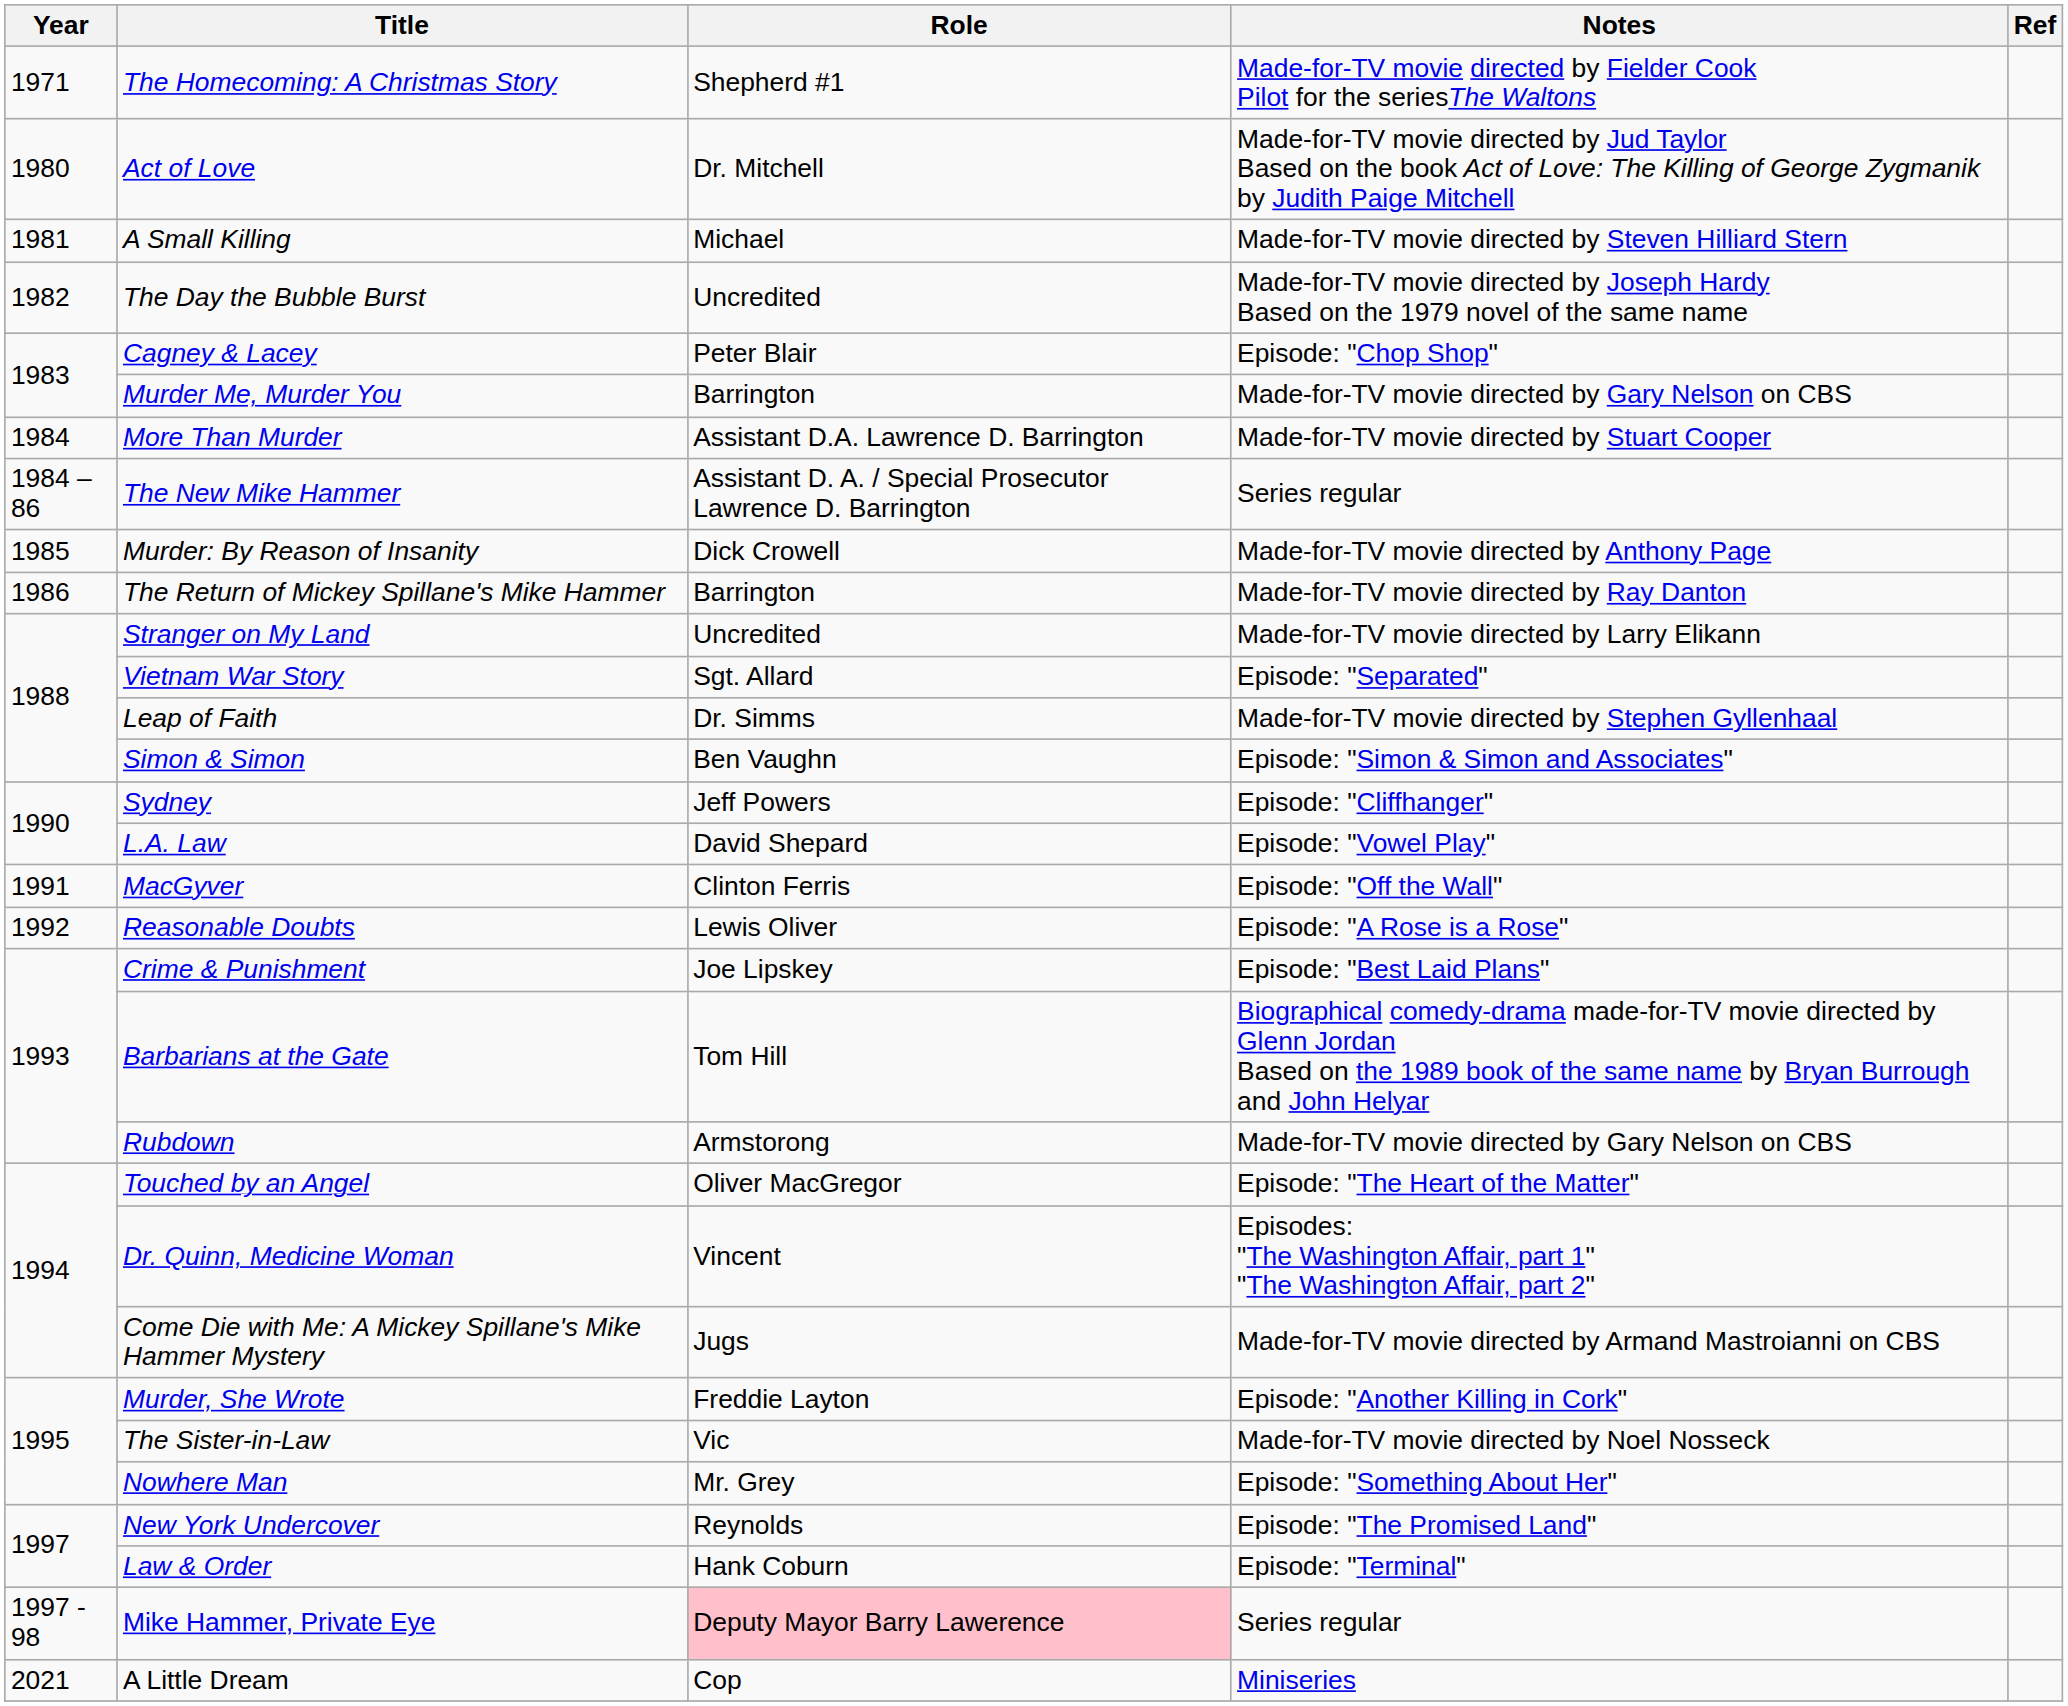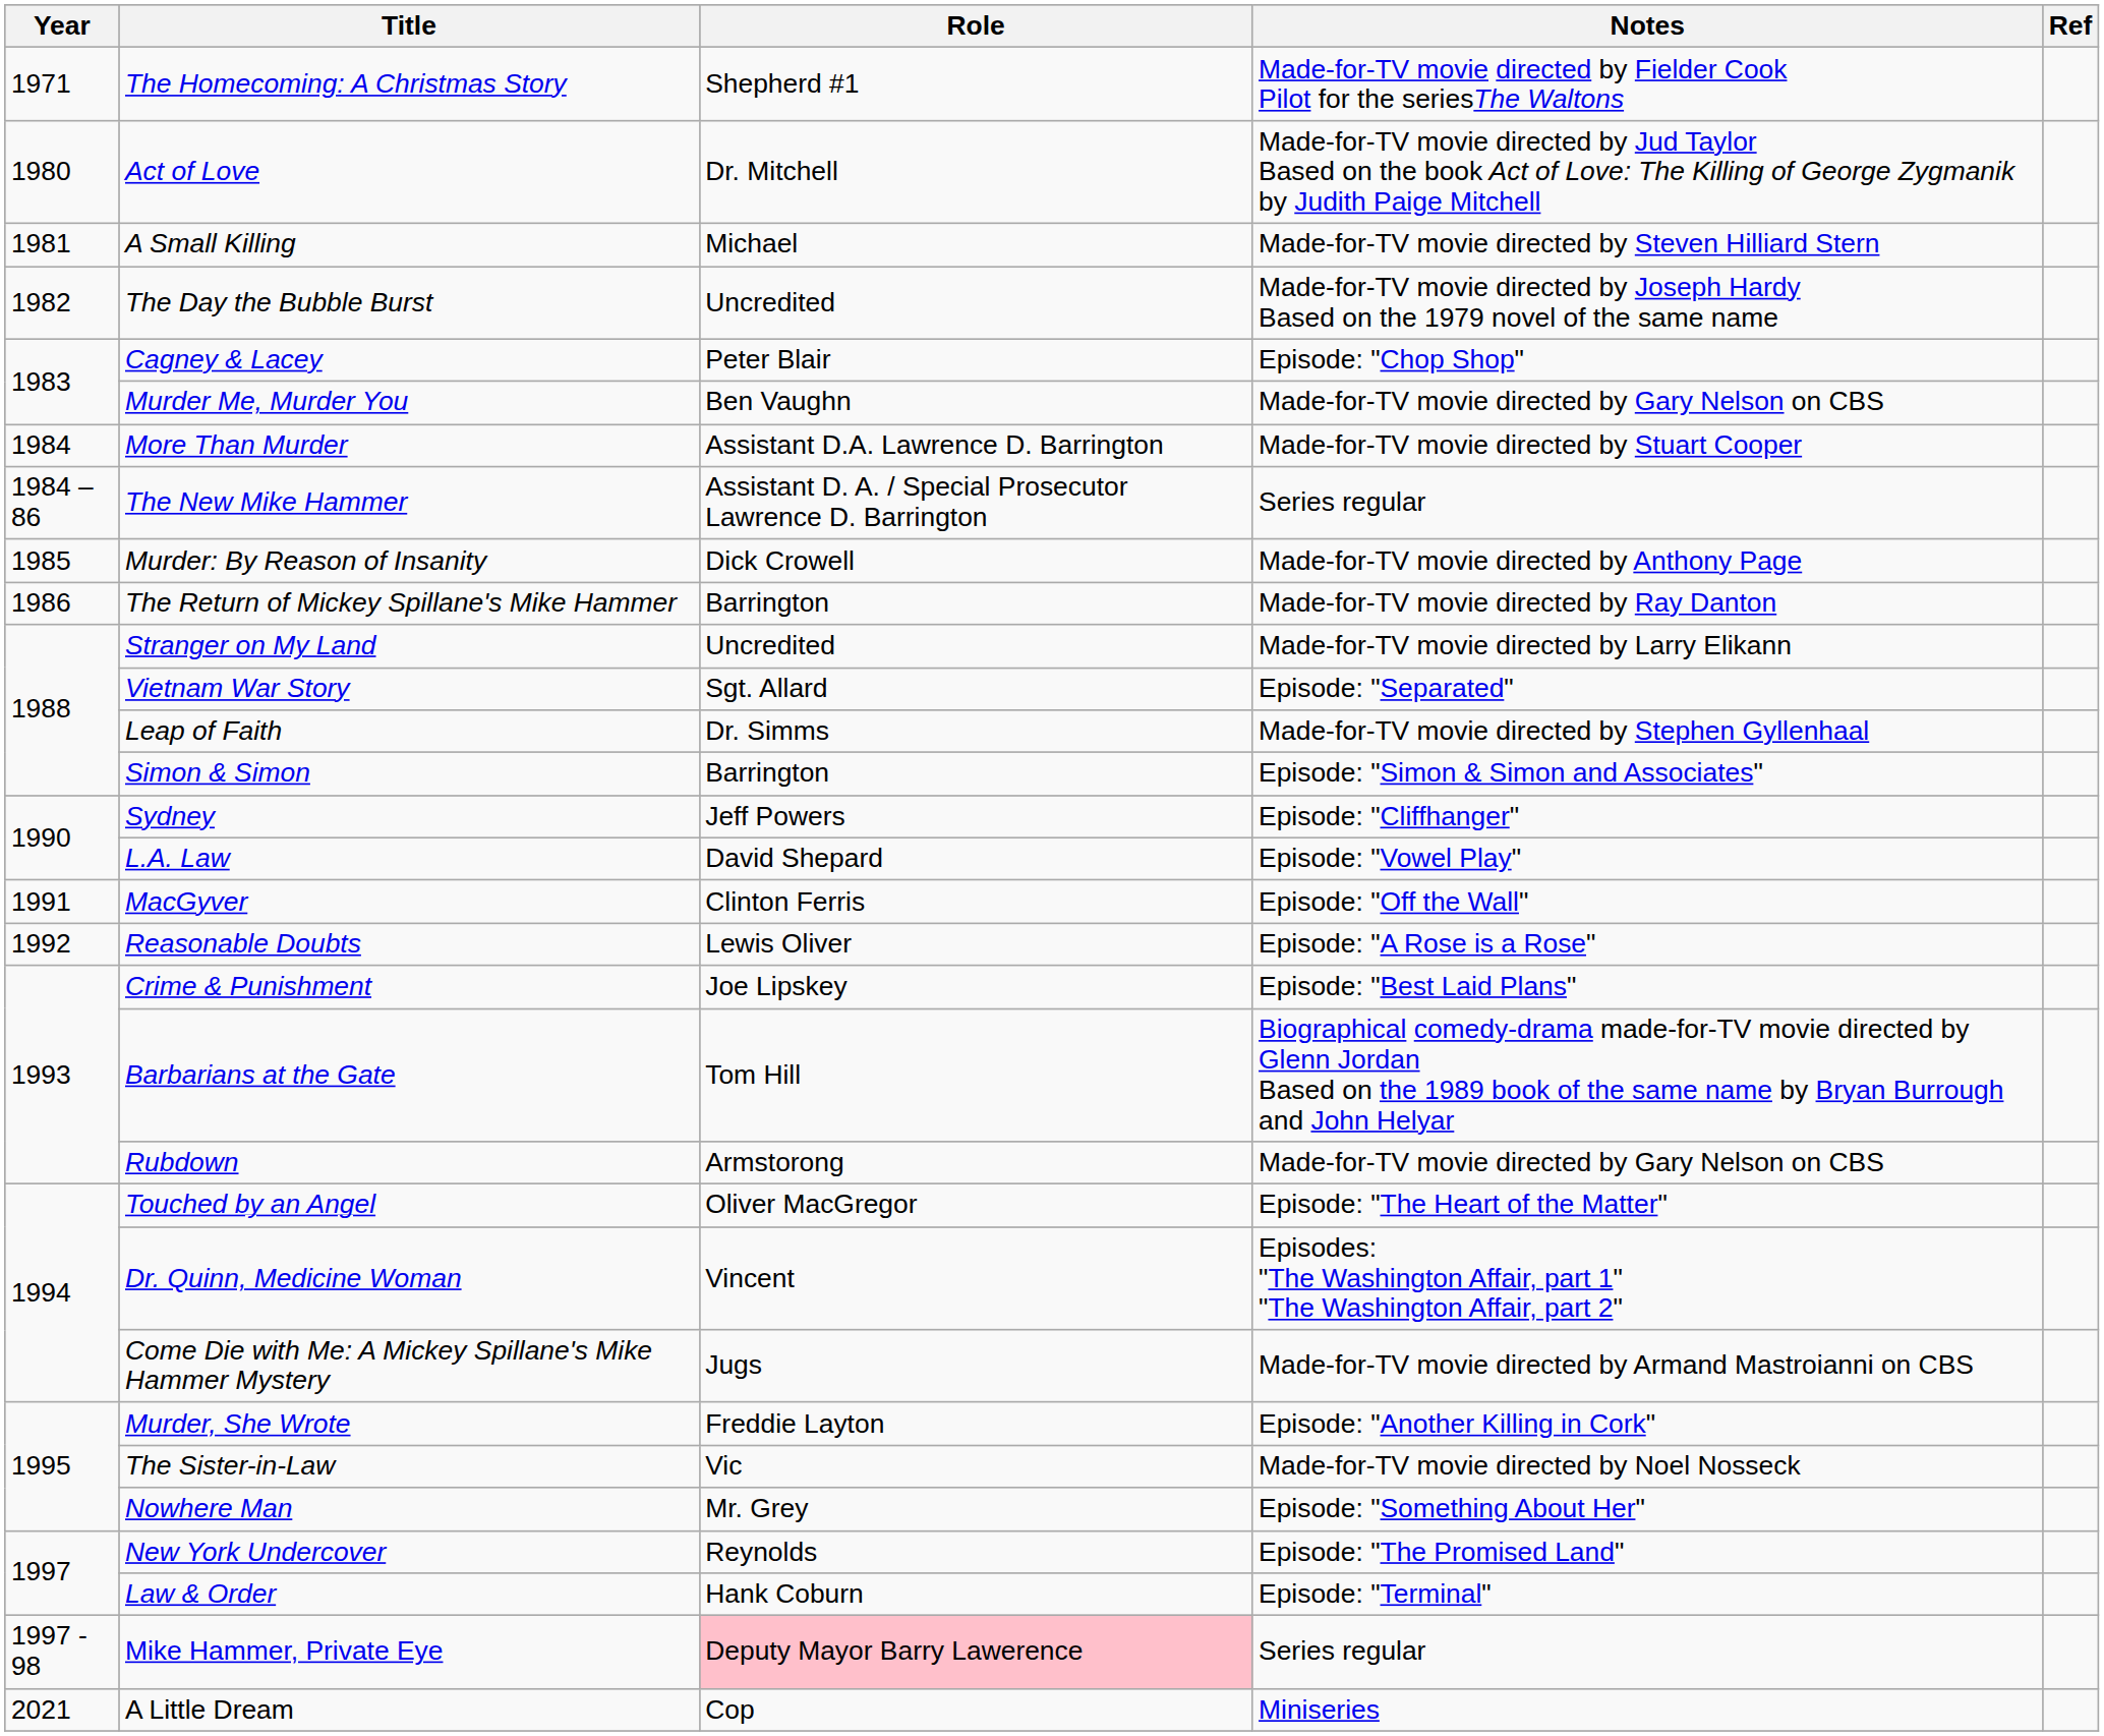 <table class="wikitable sortable">
 <tr>
 <th>Year</th>
 <th>Title</th>
 <th>Role</th>
 <th>Notes</th>
 <th>Ref</th>
 </tr>
 <tr>
 <td>1971</td>
 <td><em><a href='#'>The Homecoming: A Christmas Story</a></em></td>
 <td>Shepherd #1</td>
 <td><a href='#'>Made-for-TV movie</a> <a href='#'>directed</a> by <a href='#'>Fielder Cook</a> <br> <a href='#'>Pilot</a> for the series<em><a href='#'>The Waltons</a></em></td>
 <td></td>
 </tr>
 <tr>
 <td>1980</td>
 <td><em><a href='#'>Act of Love</a></em></td>
 <td>Dr. Mitchell</td>
 <td>Made-for-TV movie directed by <a href='#'>Jud Taylor</a> <br> Based on the book<em> Act of Love: The Killing of George Zygmanik</em> by <a href='#'>Judith Paige Mitchell</a></td>
 <td></td>
 </tr>
 <tr>
 <td>1981</td>
 <td><em>A Small Killing</em></td>
 <td>Michael</td>
 <td>Made-for-TV movie directed by <a href='#'>Steven Hilliard Stern</a></td>
 <td></td>
 </tr>
 <tr>
 <td>1982</td>
 <td><em>The Day the Bubble Burst</em></td>
 <td>Uncredited</td>
 <td>Made-for-TV movie directed by <a href='#'>Joseph Hardy</a> <br> Based on the 1979 novel of the same name</td>
 <td></td>
 </tr>
 <tr>
 <td rowspan="2">1983</td>
 <td><em><a href='#'>Cagney & Lacey</a></em></td>
 <td>Peter Blair</td>
 <td>Episode: "<a href='#'>Chop Shop</a>" </td>
 <td></td>
 </tr>
 <tr>
 <td><em><a href='#'>Murder Me, Murder You</a></em></td>
-<td>Barrington</td>
+<td>Ben Vaughn</td>
 <td>Made-for-TV movie directed by <a href='#'>Gary Nelson</a> on CBS</td>
 <td></td>
 </tr>
 <tr>
 <td>1984</td>
 <td><em><a href='#'>More Than Murder</a></em></td>
 <td>Assistant D.A. Lawrence D. Barrington</td>
 <td>Made-for-TV movie directed by <a href='#'>Stuart Cooper</a></td>
 <td></td>
 </tr>
 <tr>
 <td>1984 – 86</td>
 <td><em><a href='#'>The New Mike Hammer</a></em></td>
 <td>Assistant D. A. / Special Prosecutor Lawrence D. Barrington</td>
 <td>Series regular</td>
 <td></td>
 </tr>
 <tr>
 <td>1985</td>
 <td><em>Murder: By Reason of Insanity</em></td>
 <td>Dick Crowell</td>
 <td>Made-for-TV movie directed by <a href='#'>Anthony Page</a></td>
 <td></td>
 </tr>
 <tr>
 <td>1986</td>
 <td><em>The Return of Mickey Spillane's Mike Hammer</em></td>
 <td>Barrington</td>
 <td>Made-for-TV movie directed by <a href='#'>Ray Danton</a></td>
 <td></td>
 </tr>
 <tr>
 <td rowspan="4">1988</td>
 <td><em><a href='#'>Stranger on My Land</a></em></td>
 <td>Uncredited</td>
 <td>Made-for-TV movie directed by Larry Elikann</td>
 <td></td>
 </tr>
 <tr>
 <td><em><a href='#'>Vietnam War Story</a></em></td>
 <td>Sgt. Allard</td>
 <td>Episode: "<a href='#'>Separated</a>" </td>
 <td></td>
 </tr>
 <tr>
 <td><em>Leap of Faith</em></td>
 <td>Dr. Simms</td>
 <td>Made-for-TV movie directed by <a href='#'>Stephen Gyllenhaal</a></td>
 <td></td>
 </tr>
 <tr>
 <td><em><a href='#'>Simon & Simon</a></em></td>
-<td>Ben Vaughn</td>
+<td>Barrington</td>
 <td>Episode: "<a href='#'>Simon & Simon and Associates</a>" </td>
 <td></td>
 </tr>
 <tr>
 <td rowspan="2">1990</td>
 <td><em><a href='#'>Sydney</a></em></td>
 <td>Jeff Powers</td>
 <td>Episode: "<a href='#'>Cliffhanger</a>" </td>
 <td></td>
 </tr>
 <tr>
 <td><em><a href='#'>L.A. Law</a></em></td>
 <td>David Shepard</td>
 <td>Episode: "<a href='#'>Vowel Play</a>" </td>
 <td></td>
 </tr>
 <tr>
 <td>1991</td>
 <td><em><a href='#'>MacGyver</a></em></td>
 <td>Clinton Ferris</td>
 <td>Episode: "<a href='#'>Off the Wall</a>" </td>
 <td></td>
 </tr>
 <tr>
 <td>1992</td>
 <td><em><a href='#'>Reasonable Doubts</a></em></td>
 <td>Lewis Oliver</td>
 <td>Episode: "<a href='#'>A Rose is a Rose</a>" </td>
 <td></td>
 </tr>
 <tr>
 <td rowspan="3">1993</td>
 <td><em><a href='#'>Crime & Punishment</a></em></td>
 <td>Joe Lipskey</td>
 <td>Episode: "<a href='#'>Best Laid Plans</a>" </td>
 <td></td>
 </tr>
 <tr>
 <td><em><a href='#'>Barbarians at the Gate</a></em></td>
 <td>Tom Hill</td>
 <td><a href='#'>Biographical</a> <a href='#'>comedy-drama</a> made-for-TV movie directed by <a href='#'>Glenn Jordan</a> <br> Based on <a href='#'>the 1989 book of the same name</a> by <a href='#'>Bryan Burrough</a> and <a href='#'>John Helyar</a></td>
 <td></td>
 </tr>
 <tr>
 <td><em><a href='#'>Rubdown</a></em></td>
 <td>Armstorong</td>
 <td>Made-for-TV movie directed by Gary Nelson on CBS</td>
 <td></td>
 </tr>
 <tr>
 <td rowspan="3">1994</td>
 <td><em><a href='#'>Touched by an Angel</a></em></td>
 <td>Oliver MacGregor</td>
 <td>Episode: "<a href='#'>The Heart of the Matter</a>" </td>
 <td></td>
 </tr>
 <tr>
 <td><em><a href='#'>Dr. Quinn, Medicine Woman</a></em></td>
 <td>Vincent</td>
 <td>Episodes: <br> "<a href='#'>The Washington Affair, part 1</a>"  <br> "<a href='#'>The Washington Affair, part 2</a>" </td>
 <td></td>
 </tr>
 <tr>
 <td><em>Come Die with Me: A Mickey Spillane's Mike Hammer Mystery</em></td>
 <td>Jugs</td>
 <td>Made-for-TV movie directed by Armand Mastroianni on CBS</td>
 <td></td>
 </tr>
 <tr>
 <td rowspan="3">1995</td>
 <td><em><a href='#'>Murder, She Wrote</a></em></td>
 <td>Freddie Layton</td>
 <td>Episode: "<a href='#'>Another Killing in Cork</a>" </td>
 <td></td>
 </tr>
 <tr>
 <td><em>The Sister-in-Law</em></td>
 <td>Vic</td>
 <td>Made-for-TV movie directed by Noel Nosseck</td>
 <td></td>
 </tr>
 <tr>
 <td><em><a href='#'>Nowhere Man</a></em></td>
 <td>Mr. Grey</td>
 <td>Episode: "<a href='#'>Something About Her</a>" </td>
 <td></td>
 </tr>
 <tr>
 <td rowspan="2">1997</td>
 <td><em><a href='#'>New York Undercover</a></em></td>
 <td>Reynolds</td>
 <td>Episode: "<a href='#'>The Promised Land</a>" </td>
 <td></td>
 </tr>
 <tr>
 <td><em><a href='#'>Law & Order</a></td>
 <td>Hank Coburn</td>
 <td>Episode: "<a href='#'>Terminal</a>" </td>
 <td></td>
 </tr>
 <tr>
 <td>1997 - 98</td>
 <td></em><a href='#'>Mike Hammer, Private Eye</a><em></td>
 <td style="background: pink;">Deputy Mayor Barry Lawerence</td>
 <td>Series regular</td>
 <td></td>
 </tr>
 <tr>
 <td>2021</td>
 <td></em>A Little Dream<em></td>
 <td>Cop</td>
 <td><a href='#'>Miniseries</a></td>
 </tr>
 </table>
